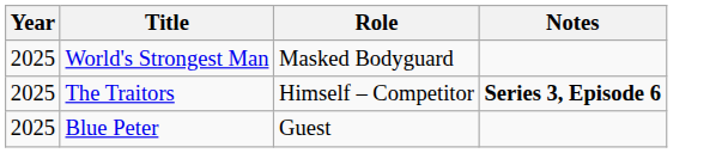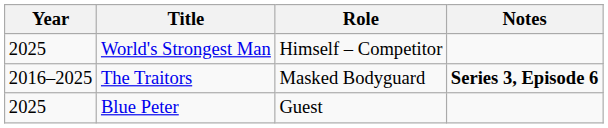 <table class="wikitable sortable">
 <tr>
 <th>Year</th>
 <th>Title</th>
 <th>Role</th>
 <th>Notes</th>
 </tr>
 <tr>
 <td>2025</td>
 <td><a href='#'>World's Strongest Man</a></td>
-<td>Masked Bodyguard</td>
+<td>Himself – Competitor</td>
 <td></td>
 </tr>
 <tr>
-<td>2025</td>
+<td>2016–2025</td>
 <td><a href='#'>The Traitors</a></td>
-<td>Himself – Competitor</td>
+<td>Masked Bodyguard</td>
 <td><strong>Series 3, Episode 6</strong></td>
 </tr>
 <tr>
 <td>2025</td>
 <td><a href='#'>Blue Peter</a></td>
 <td>Guest</td>
 <td></td>
 </tr>
 </table>
